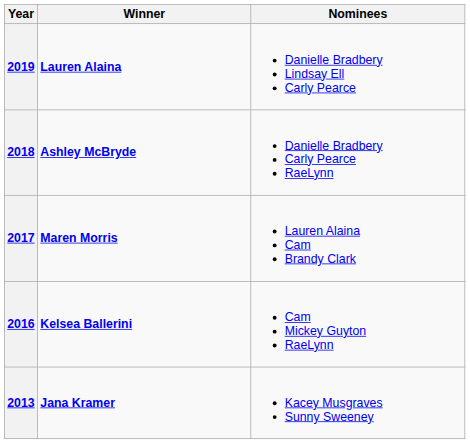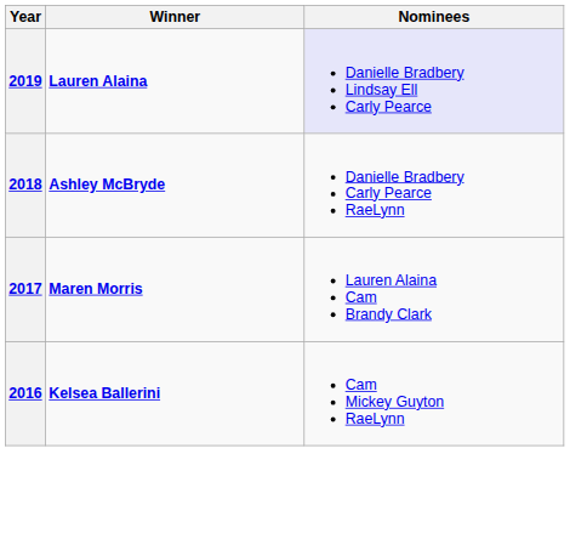 <table class="wikitable sortable">
 <tr>
 <th width="30px">Year</th>
 <th width="270px">Winner</th>
 <th width="270px">Nominees</th>
 </tr>
 <tr>
 <th><a href='#'>2019</a></th>
 <td> <strong><a href='#'>Lauren Alaina</a></strong></td>
-<td><br><ul><li><a href='#'>Danielle Bradbery</a></li><li><a href='#'>Lindsay Ell</a></li><li><a href='#'>Carly Pearce</a></li></ul></td>
+<td style="background: lavender;"><br><ul><li><a href='#'>Danielle Bradbery</a></li><li><a href='#'>Lindsay Ell</a></li><li><a href='#'>Carly Pearce</a></li></ul></td>
 </tr>
 <tr>
 <th><a href='#'>2018</a></th>
 <td> <strong><a href='#'>Ashley McBryde</a></strong></td>
 <td><br><ul><li><a href='#'>Danielle Bradbery</a></li><li><a href='#'>Carly Pearce</a></li><li><a href='#'>RaeLynn</a></li></ul></td>
 </tr>
 <tr>
 <th><a href='#'>2017</a></th>
 <td> <strong><a href='#'>Maren Morris</a></strong></td>
 <td><br><ul><li><a href='#'>Lauren Alaina</a></li><li><a href='#'>Cam</a></li><li><a href='#'>Brandy Clark</a></li></ul></td>
 </tr>
 <tr>
 <th><a href='#'>2016</a></th>
 <td> <strong><a href='#'>Kelsea Ballerini</a></strong></td>
 <td><br><ul><li><a href='#'>Cam</a></li><li><a href='#'>Mickey Guyton</a></li><li><a href='#'>RaeLynn</a></li></ul></td>
 </tr>
-<tr>
-<th><a href='#'>2013</a></th>
-<td> <strong><a href='#'>Jana Kramer</a></strong></td>
-<td><br><ul><li><a href='#'>Kacey Musgraves</a></li><li><a href='#'>Sunny Sweeney</a></li></ul></td>
-</tr>
 </table>
